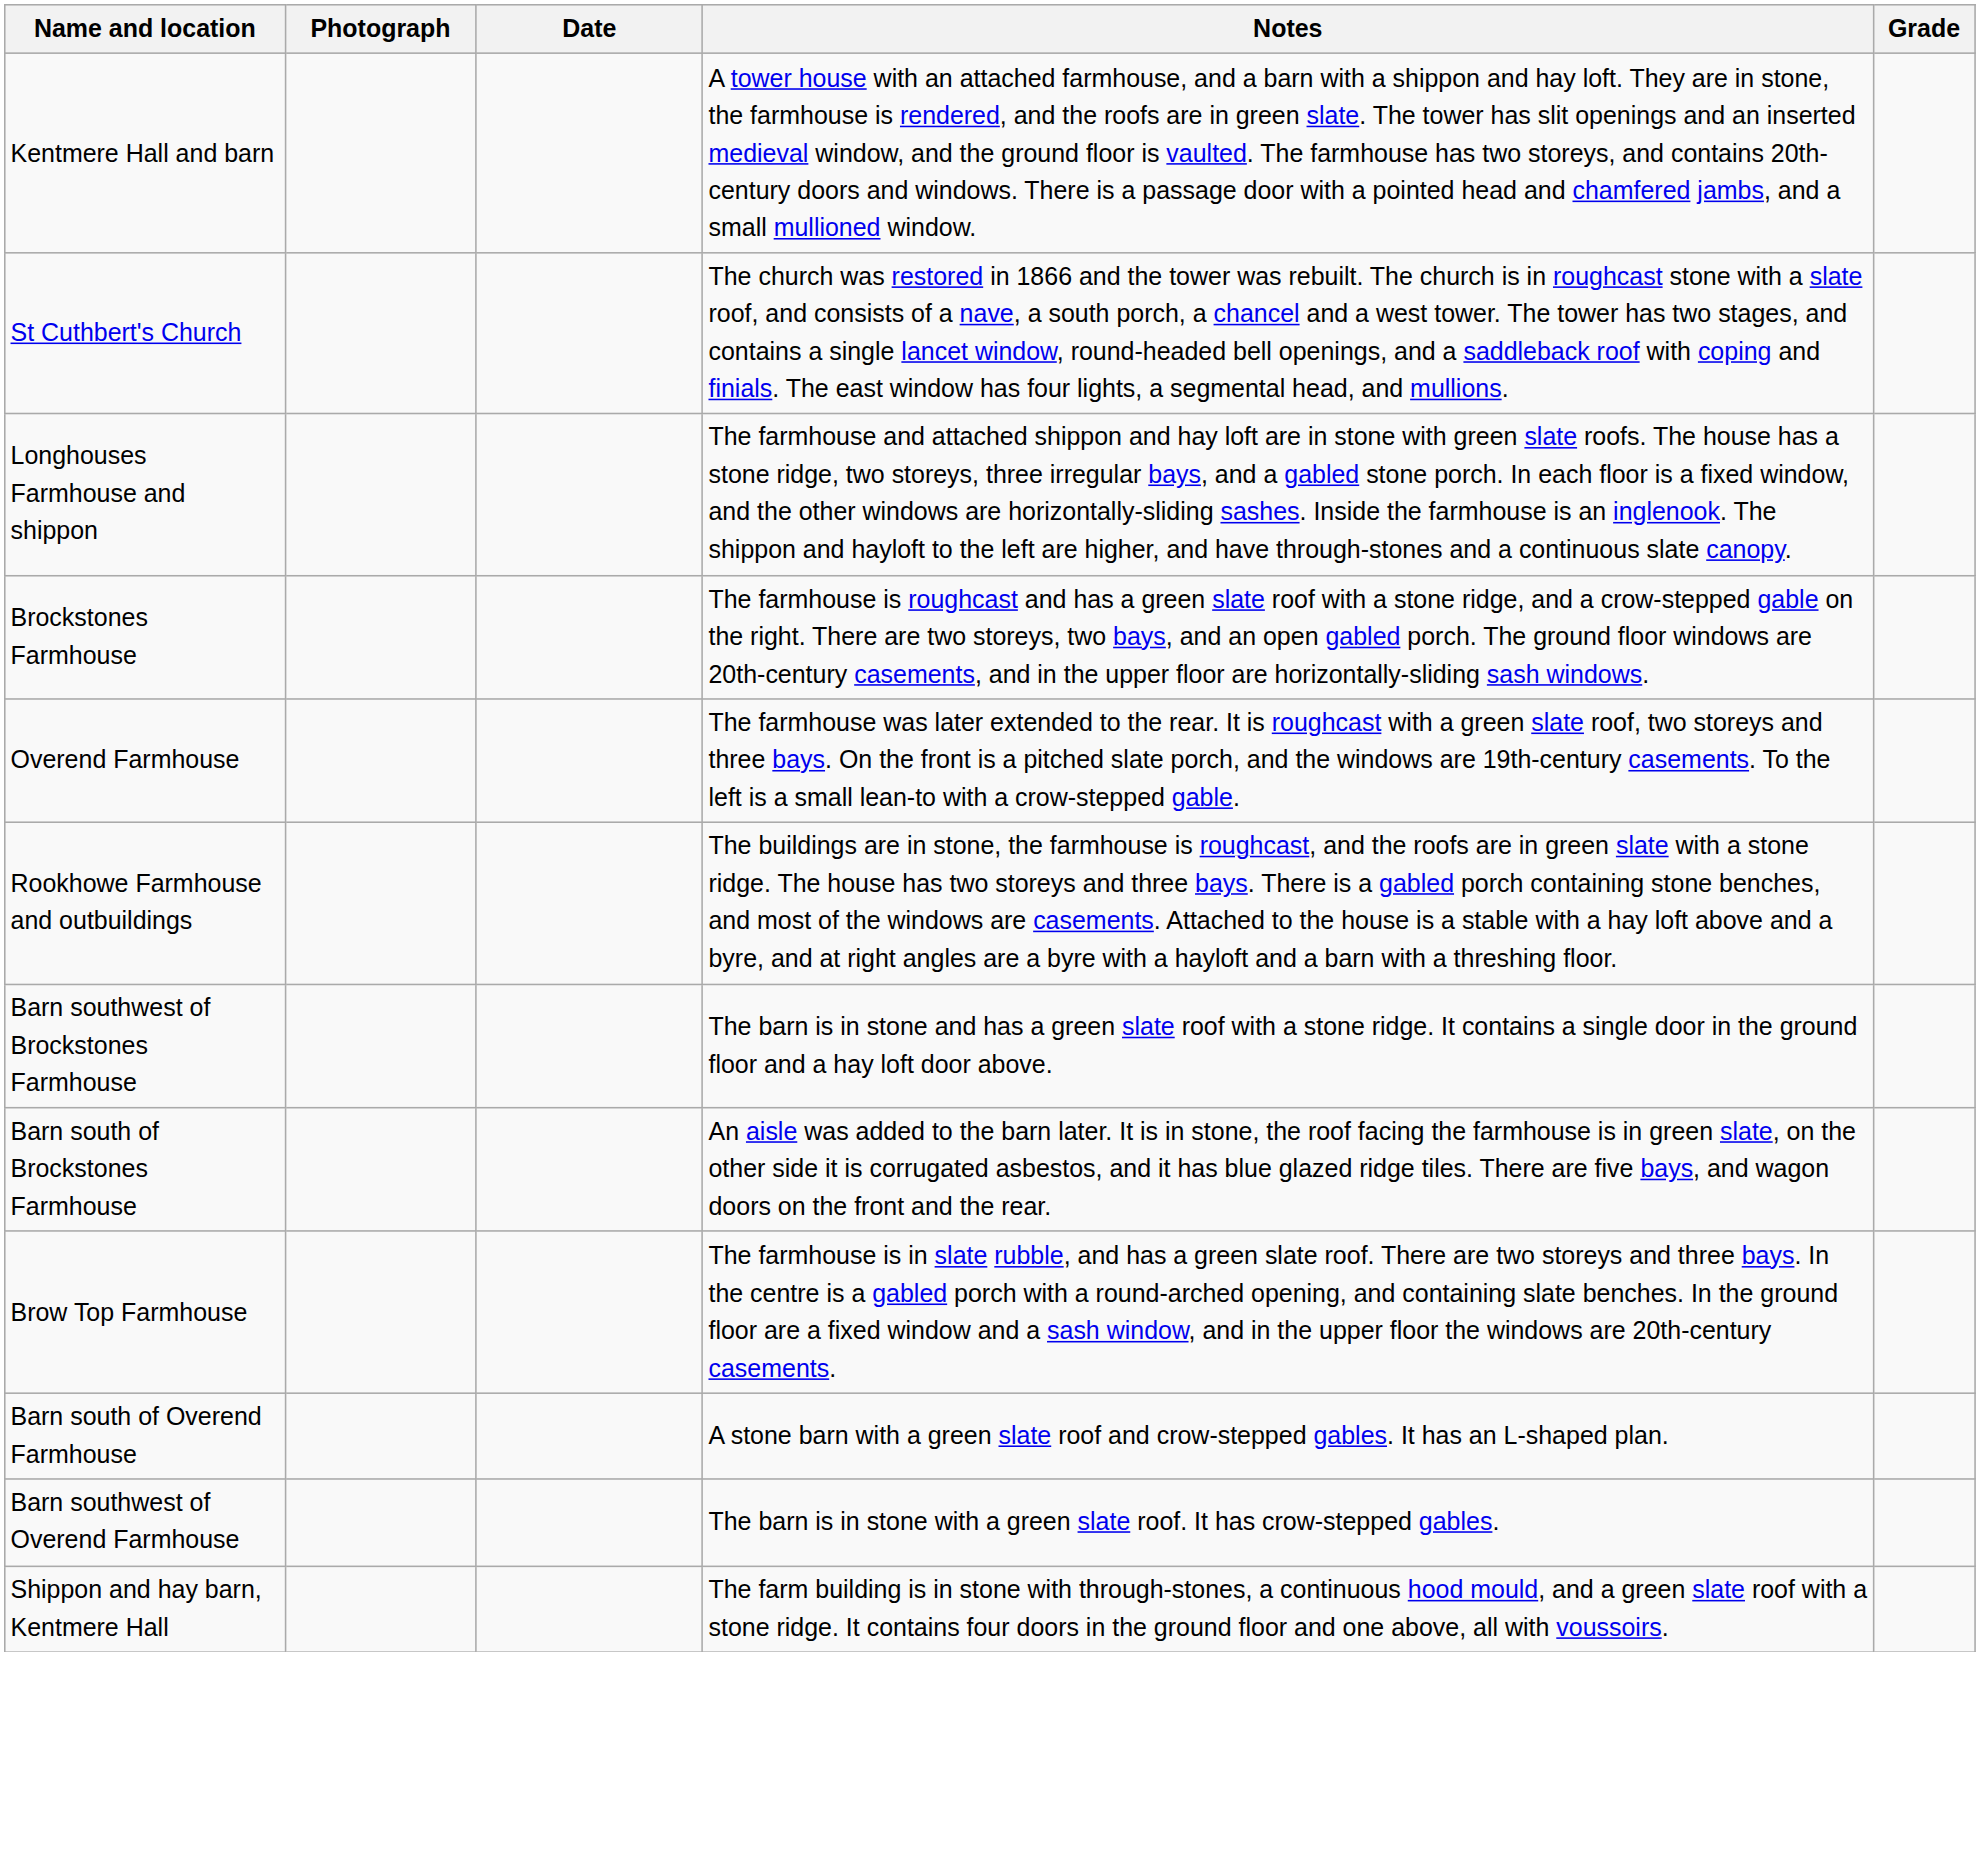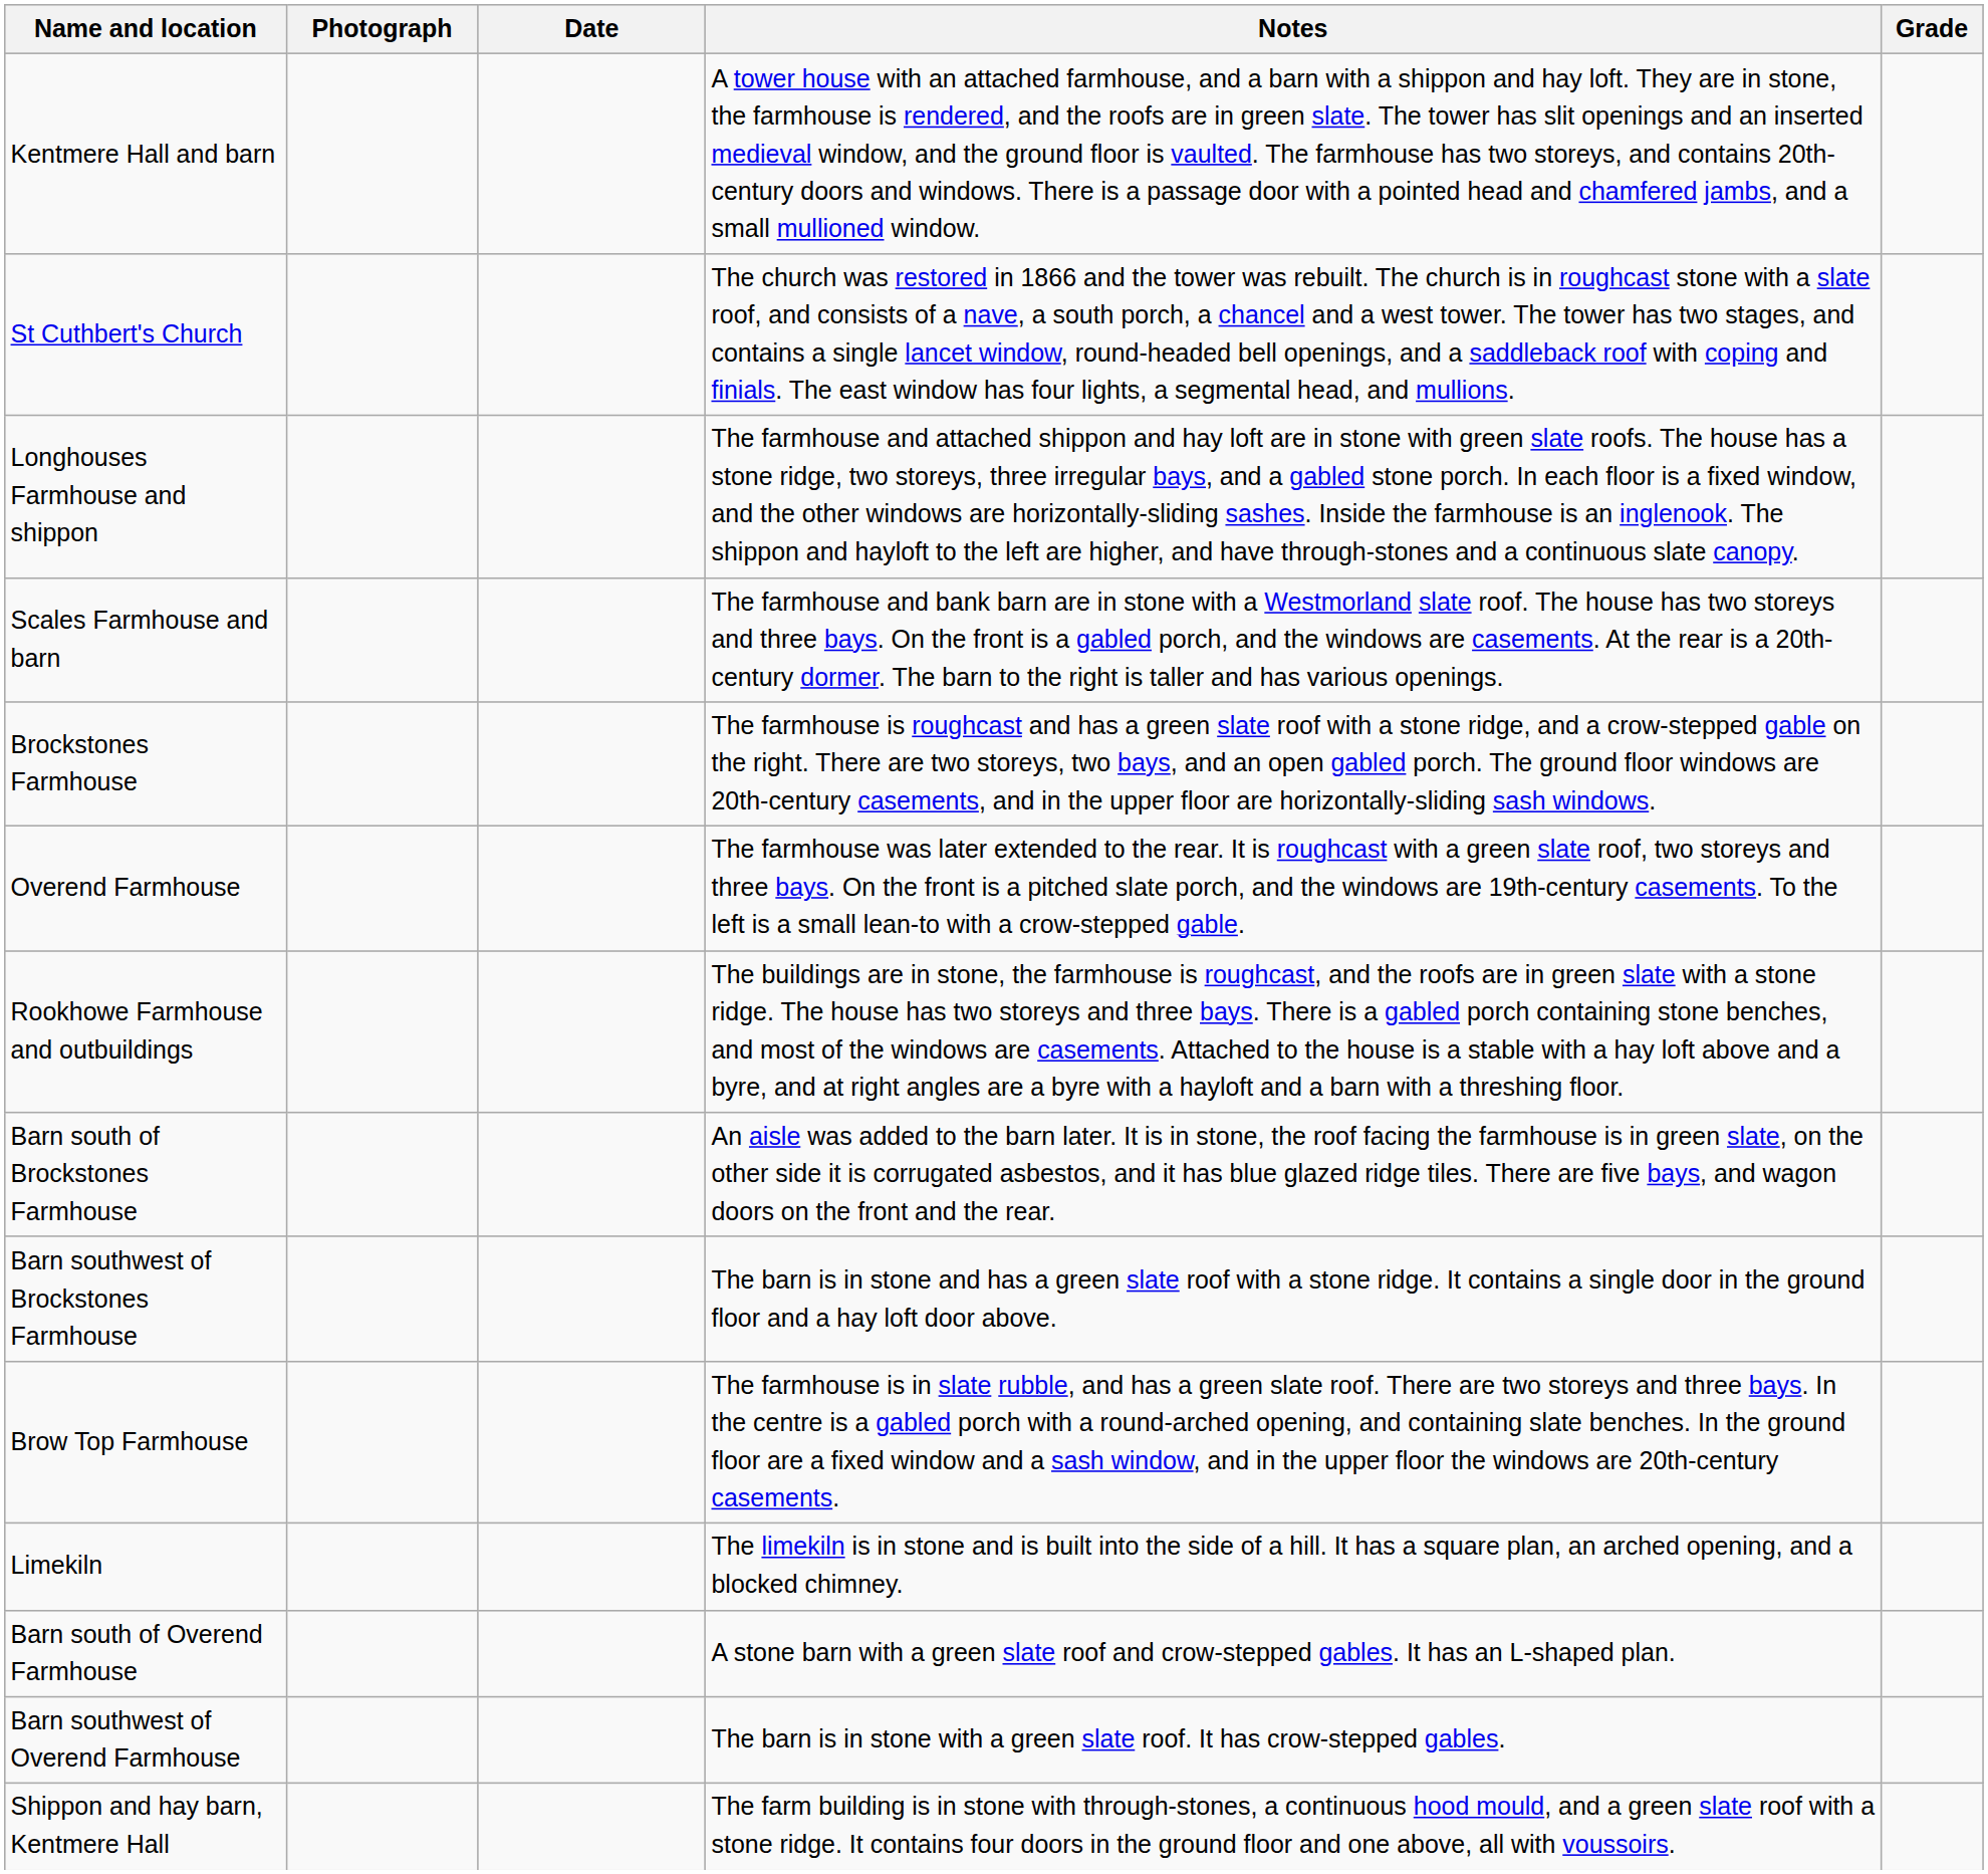 <table class="wikitable sortable plainrowheaders" style="width:100%; border:0; text-align:left; line-height:150%;">
 <tr>
 <th scope="col"  style="width:150px">Name and location</th>
 <th scope="col"  style="width:100px" class="unsortable">Photograph</th>
 <th scope="col"  style="width:120px">Date</th>
 <th scope="col"  style="width:650px" class="unsortable">Notes</th>
 <th scope="col"  style="width:50px">Grade</th>
 </tr>
 <tr>
 <td>Kentmere Hall and barn<br><small></small></td>
 <td></td>
 <td align="center"></td>
 <td>A <a href='#'>tower house</a> with an attached farmhouse, and a barn with a shippon and hay loft.  They are in stone, the farmhouse is <a href='#'>rendered</a>, and the roofs are in green <a href='#'>slate</a>.  The tower has slit openings and an inserted <a href='#'>medieval</a> window, and the ground floor is <a href='#'>vaulted</a>.  The farmhouse has two storeys, and contains 20th-century doors and windows.  There is a passage door with a pointed head and <a href='#'>chamfered</a> <a href='#'>jambs</a>, and a small <a href='#'>mullioned</a> window.</td>
 <td align="center" ></td>
 </tr>
 <tr>
 <td><a href='#'>St Cuthbert's Church</a><br><small></small></td>
 <td></td>
 <td align="center"></td>
 <td>The church was <a href='#'>restored</a> in 1866 and the tower was rebuilt.  The church is in <a href='#'>roughcast</a> stone with a <a href='#'>slate</a> roof, and consists of a <a href='#'>nave</a>, a south porch, a <a href='#'>chancel</a> and a west tower.  The tower has two stages, and contains a single <a href='#'>lancet window</a>, round-headed bell openings, and a <a href='#'>saddleback roof</a> with <a href='#'>coping</a> and <a href='#'>finials</a>.  The east window has four lights, a segmental head, and <a href='#'>mullions</a>.</td>
 <td align="center" ></td>
 </tr>
 <tr>
 <td>Longhouses Farmhouse and shippon<br><small></small></td>
 <td></td>
 <td align="center"></td>
 <td>The farmhouse and attached shippon and hay loft are in stone with green <a href='#'>slate</a> roofs.  The house has a stone ridge, two storeys, three irregular <a href='#'>bays</a>, and a <a href='#'>gabled</a> stone porch.  In each floor is a fixed window, and the other windows are horizontally-sliding <a href='#'>sashes</a>.  Inside the farmhouse is an <a href='#'>inglenook</a>.  The shippon and hayloft to the left are higher, and have through-stones and a continuous slate <a href='#'>canopy</a>.</td>
 <td align="center" ></td>
 </tr>
 <tr>
+<td>Scales Farmhouse and barn<br><small></small></td>
+<td></td>
+<td align="center"></td>
+<td>The farmhouse and bank barn are in stone with a <a href='#'>Westmorland</a> <a href='#'>slate</a> roof.  The house has two storeys and three <a href='#'>bays</a>.  On the front is a <a href='#'>gabled</a> porch, and the windows are <a href='#'>casements</a>.  At the rear is a 20th-century <a href='#'>dormer</a>.  The barn to the right is taller and has various openings.</td>
+<td align="center" ></td>
+</tr>
+<tr>
 <td>Brockstones Farmhouse<br><small></small></td>
 <td></td>
 <td align="center"></td>
 <td>The farmhouse is <a href='#'>roughcast</a> and has a green <a href='#'>slate</a> roof with a stone ridge, and a crow-stepped <a href='#'>gable</a> on the right.  There are two storeys, two <a href='#'>bays</a>, and an open <a href='#'>gabled</a> porch.  The ground floor windows are 20th-century <a href='#'>casements</a>, and in the upper floor are horizontally-sliding <a href='#'>sash windows</a>.</td>
 <td align="center" ></td>
 </tr>
 <tr>
 <td>Overend Farmhouse<br><small></small></td>
 <td></td>
 <td align="center"></td>
 <td>The farmhouse was later extended to the rear.  It is <a href='#'>roughcast</a> with a green <a href='#'>slate</a> roof, two storeys and three <a href='#'>bays</a>.  On the front is a pitched slate porch, and the windows are 19th-century <a href='#'>casements</a>.  To the left is a small lean-to with a crow-stepped <a href='#'>gable</a>.</td>
 <td align="center" ></td>
 </tr>
 <tr>
 <td>Rookhowe Farmhouse and outbuildings<br><small></small></td>
 <td></td>
 <td align="center"></td>
 <td>The buildings are in stone, the farmhouse is <a href='#'>roughcast</a>, and the roofs are in green <a href='#'>slate</a> with a stone ridge.  The house has two storeys and three <a href='#'>bays</a>.  There is a <a href='#'>gabled</a> porch containing stone benches, and most of the windows are <a href='#'>casements</a>.  Attached to the house is a stable with a hay loft above and a byre, and at right angles are a byre with a hayloft and a barn with a threshing floor.</td>
 <td align="center" ></td>
 </tr>
 <tr>
+<td>Barn south of Brockstones Farmhouse<br><small></small></td>
+<td></td>
+<td align="center"></td>
+<td>An <a href='#'>aisle</a> was added to the barn later.  It is in stone, the roof facing the farmhouse is in green <a href='#'>slate</a>, on the other side it is corrugated asbestos, and it has blue glazed ridge tiles.  There are five <a href='#'>bays</a>, and wagon doors on the front and the rear.</td>
+<td align="center" ></td>
+</tr>
+<tr>
 <td>Barn southwest of Brockstones Farmhouse<br><small></small></td>
 <td></td>
 <td align="center"></td>
 <td>The barn is in stone and has a green <a href='#'>slate</a> roof with a stone ridge.  It contains a single door in the ground floor and a hay loft door above.</td>
 <td align="center" ></td>
 </tr>
 <tr>
-<td>Barn south of Brockstones Farmhouse<br><small></small></td>
-<td></td>
-<td align="center"></td>
-<td>An <a href='#'>aisle</a> was added to the barn later.  It is in stone, the roof facing the farmhouse is in green <a href='#'>slate</a>, on the other side it is corrugated asbestos, and it has blue glazed ridge tiles.  There are five <a href='#'>bays</a>, and wagon doors on the front and the rear.</td>
-<td align="center" ></td>
-</tr>
-<tr>
 <td>Brow Top Farmhouse<br><small></small></td>
 <td></td>
 <td align="center"></td>
 <td>The farmhouse is in <a href='#'>slate</a> <a href='#'>rubble</a>, and has a green slate roof.  There are two storeys and three <a href='#'>bays</a>.  In the centre is a <a href='#'>gabled</a> porch with a round-arched opening, and containing slate benches.  In the ground floor are a fixed window and a <a href='#'>sash window</a>, and in the upper floor the windows are 20th-century <a href='#'>casements</a>.</td>
+<td align="center" ></td>
+</tr>
+<tr>
+<td>Limekiln<br><small></small></td>
+<td></td>
+<td align="center"></td>
+<td>The <a href='#'>limekiln</a> is in stone and is built into the side of a hill.  It has a square plan, an arched opening, and a blocked chimney.</td>
 <td align="center" ></td>
 </tr>
 <tr>
 <td>Barn south of Overend Farmhouse<br><small></small></td>
 <td></td>
 <td align="center"></td>
 <td>A stone barn with a green <a href='#'>slate</a> roof and crow-stepped <a href='#'>gables</a>.  It has an L-shaped plan.</td>
 <td align="center" ></td>
 </tr>
 <tr>
 <td>Barn southwest of Overend Farmhouse<br><small></small></td>
 <td></td>
 <td align="center"></td>
 <td>The barn is in stone with a green <a href='#'>slate</a> roof.  It has crow-stepped <a href='#'>gables</a>.</td>
 <td align="center" ></td>
 </tr>
 <tr>
 <td>Shippon and hay barn, Kentmere Hall<br><small></small></td>
 <td></td>
 <td align="center"></td>
 <td>The farm building is in stone with through-stones, a continuous <a href='#'>hood mould</a>, and a green <a href='#'>slate</a> roof with a stone ridge.  It contains four doors in the ground floor and one above, all with <a href='#'>voussoirs</a>.</td>
 <td align="center" ></td>
 </tr>
 <tr>
 </tr>
 </table>
